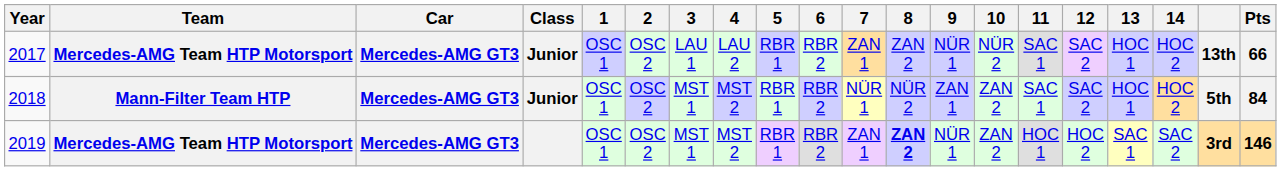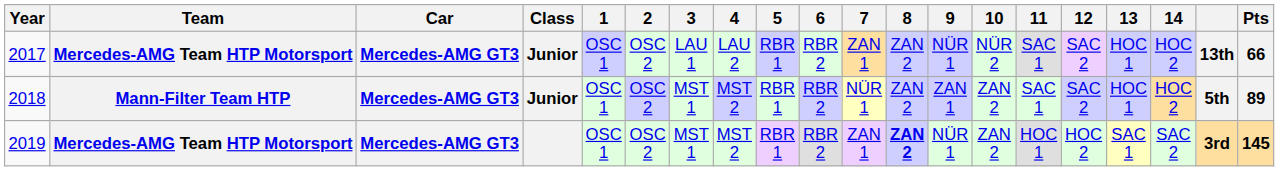 <table class="wikitable" border="1" style="text-align:center; font-size:90%;">
 <tr>
 <th>Year</th>
 <th>Team</th>
 <th>Car</th>
 <th>Class</th>
 <th>1</th>
 <th>2</th>
 <th>3</th>
 <th>4</th>
 <th>5</th>
 <th>6</th>
 <th>7</th>
 <th>8</th>
 <th>9</th>
 <th>10</th>
 <th>11</th>
 <th>12</th>
 <th>13</th>
 <th>14</th>
 <th></th>
 <th>Pts</th>
 </tr>
 <tr>
 <td><a href='#'>2017</a></td>
 <th><a href='#'>Mercedes-AMG</a> Team <a href='#'>HTP Motorsport</a></th>
 <th><a href='#'>Mercedes-AMG GT3</a></th>
 <th>Junior</th>
 <td style="background:#CFCFFF;"><a href='#'>OSC<br>1</a><br></td>
 <td style="background:#DFFFDF;"><a href='#'>OSC<br>2</a><br></td>
 <td style="background:#DFFFDF;"><a href='#'>LAU<br>1</a><br></td>
 <td style="background:#DFFFDF;"><a href='#'>LAU<br>2</a><br></td>
 <td style="background:#CFCFFF;"><a href='#'>RBR<br>1</a><br></td>
 <td style="background:#DFFFDF;"><a href='#'>RBR<br>2</a><br></td>
 <td style="background:#FFDF9F;"><a href='#'>ZAN<br>1</a><br></td>
 <td style="background:#CFCFFF;"><a href='#'>ZAN<br>2</a><br></td>
 <td style="background:#CFCFFF;"><a href='#'>NÜR<br>1</a><br></td>
 <td style="background:#DFFFDF;"><a href='#'>NÜR<br>2</a><br></td>
 <td style="background:#DFDFDF;"><a href='#'>SAC<br>1</a><br></td>
 <td style="background:#EFCFFF;"><a href='#'>SAC<br>2</a><br></td>
 <td style="background:#CFCFFF;"><a href='#'>HOC<br>1</a><br></td>
 <td style="background:#CFCFFF;"><a href='#'>HOC<br>2</a><br></td>
 <th>13th</th>
 <th>66</th>
 </tr>
 <tr>
 <td><a href='#'>2018</a></td>
 <th><a href='#'>Mann-Filter Team HTP</a></th>
 <th><a href='#'>Mercedes-AMG GT3</a></th>
 <th>Junior</th>
 <td style="background:#DFFFDF;"><a href='#'>OSC<br>1</a><br></td>
 <td style="background:#CFCFFF;"><a href='#'>OSC<br>2</a><br></td>
 <td style="background:#DFFFDF;"><a href='#'>MST<br>1</a><br></td>
 <td style="background:#CFCFFF;"><a href='#'>MST<br>2</a><br></td>
 <td style="background:#DFFFDF;"><a href='#'>RBR<br>1</a><br></td>
 <td style="background:#CFCFFF;"><a href='#'>RBR<br>2</a><br></td>
 <td style="background:#FFFFBF;"><a href='#'>NÜR<br>1</a><br></td>
-<td style="background:#CFCFFF;"><a href='#'>NÜR<br>2</a><br></td>
+<td style="background:#CFCFFF;"><a href='#'>ZAN<br>2</a><br></td>
 <td style="background:#CFCFFF;"><a href='#'>ZAN<br>1</a><br></td>
 <td style="background:#DFFFDF;"><a href='#'>ZAN<br>2</a><br></td>
 <td style="background:#DFFFDF;"><a href='#'>SAC<br>1</a><br></td>
 <td style="background:#CFCFFF;"><a href='#'>SAC<br>2</a><br></td>
 <td style="background:#CFCFFF;"><a href='#'>HOC<br>1</a><br></td>
 <td style="background:#FFDF9F;"><a href='#'>HOC<br>2</a><br></td>
 <th>5th</th>
-<th>84</th>
+<th>89</th>
 </tr>
 <tr>
 <td><a href='#'>2019</a></td>
 <th><a href='#'>Mercedes-AMG</a> Team <a href='#'>HTP Motorsport</a></th>
 <th><a href='#'>Mercedes-AMG GT3</a></th>
 <th></th>
 <td style="background:#DFFFDF;"><a href='#'>OSC<br>1</a><br></td>
 <td style="background:#DFFFDF;"><a href='#'>OSC<br>2</a><br></td>
 <td style="background:#DFFFDF;"><a href='#'>MST<br>1</a><br></td>
 <td style="background:#DFFFDF;"><a href='#'>MST<br>2</a><br></td>
 <td style="background:#EFCFFF;"><a href='#'>RBR<br>1</a><br></td>
 <td style="background:#DFDFDF;"><a href='#'>RBR<br>2</a><br></td>
 <td style="background:#EFCFFF;"><a href='#'>ZAN<br>1</a><br></td>
 <td style="background:#CFCFFF;"><strong><a href='#'>ZAN<br>2</a><br></strong></td>
 <td style="background:#DFFFDF;"><a href='#'>NÜR<br>1</a><br></td>
 <td style="background:#DFFFDF;"><a href='#'>ZAN<br>2</a><br></td>
 <td style="background:#DFDFDF;"><a href='#'>HOC<br>1</a><br></td>
 <td style="background:#DFFFDF;"><a href='#'>HOC<br>2</a><br></td>
 <td style="background:#FFFFBF;"><a href='#'>SAC<br>1</a><br></td>
 <td style="background:#DFFFDF;"><a href='#'>SAC<br>2</a><br></td>
 <td bgcolor="#FFDF9F"><strong>3rd</strong></td>
-<td bgcolor="#FFDF9F"><strong>146</strong></td>
+<td bgcolor="#FFDF9F"><strong>145</strong></td>
 </tr>
 </table>
